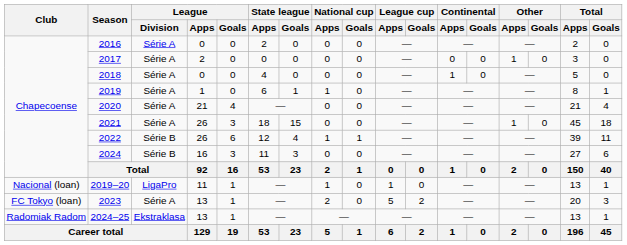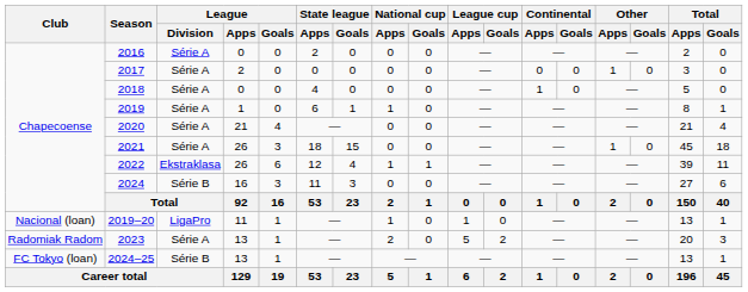 <table class="wikitable" style="text-align: center;">
 <tr>
 <th rowspan="2">Club</th>
 <th rowspan="2">Season</th>
 <th colspan="3">League</th>
 <th colspan="2">State league</th>
 <th colspan="2">National cup</th>
 <th colspan="2">League cup</th>
 <th colspan="2">Continental</th>
 <th colspan="2">Other</th>
 <th colspan="2">Total</th>
 </tr>
 <tr>
 <th>Division</th>
 <th>Apps</th>
 <th>Goals</th>
 <th>Apps</th>
 <th>Goals</th>
 <th>Apps</th>
 <th>Goals</th>
 <th>Apps</th>
 <th>Goals</th>
 <th>Apps</th>
 <th>Goals</th>
 <th>Apps</th>
 <th>Goals</th>
 <th>Apps</th>
 <th>Goals</th>
 </tr>
 <tr>
 <td rowspan=9 valign="center"><a href='#'>Chapecoense</a></td>
 <td><a href='#'>2016</a></td>
 <td><a href='#'>Série A</a></td>
 <td>0</td>
 <td>0</td>
 <td>2</td>
 <td>0</td>
 <td>0</td>
 <td>0</td>
 <td colspan="2">—</td>
 <td colspan="2">—</td>
 <td colspan="2">—</td>
 <td>2</td>
 <td>0</td>
 </tr>
 <tr>
 <td><a href='#'>2017</a></td>
 <td>Série A</td>
 <td>2</td>
 <td>0</td>
 <td>0</td>
 <td>0</td>
 <td>0</td>
 <td>0</td>
 <td colspan="2">—</td>
 <td>0</td>
 <td>0</td>
 <td>1</td>
 <td>0</td>
 <td>3</td>
 <td>0</td>
 </tr>
 <tr>
 <td><a href='#'>2018</a></td>
 <td>Série A</td>
 <td>0</td>
 <td>0</td>
 <td>4</td>
 <td>0</td>
 <td>0</td>
 <td>0</td>
 <td colspan="2">—</td>
 <td>1</td>
 <td>0</td>
 <td colspan="2">—</td>
 <td>5</td>
 <td>0</td>
 </tr>
 <tr>
 <td><a href='#'>2019</a></td>
 <td>Série A</td>
 <td>1</td>
 <td>0</td>
 <td>6</td>
 <td>1</td>
 <td>1</td>
 <td>0</td>
 <td colspan="2">—</td>
 <td colspan="2">—</td>
 <td colspan="2">—</td>
 <td>8</td>
 <td>1</td>
 </tr>
 <tr>
 <td><a href='#'>2020</a></td>
 <td>Série A</td>
 <td>21</td>
 <td>4</td>
 <td colspan="2">—</td>
 <td>0</td>
 <td>0</td>
 <td colspan="2">—</td>
 <td colspan="2">—</td>
 <td colspan="2">—</td>
 <td>21</td>
 <td>4</td>
 </tr>
 <tr>
 <td><a href='#'>2021</a></td>
 <td>Série A</td>
 <td>26</td>
 <td>3</td>
 <td>18</td>
 <td>15</td>
 <td>0</td>
 <td>0</td>
 <td colspan="2">—</td>
 <td colspan="2">—</td>
 <td>1</td>
 <td>0</td>
 <td>45</td>
 <td>18</td>
 </tr>
 <tr>
 <td><a href='#'>2022</a></td>
-<td>Série B</td>
+<td><a href='#'>Ekstraklasa</a></td>
 <td>26</td>
 <td>6</td>
 <td>12</td>
 <td>4</td>
 <td>1</td>
 <td>1</td>
 <td colspan="2">—</td>
 <td colspan="2">—</td>
 <td colspan="2">—</td>
 <td>39</td>
 <td>11</td>
 </tr>
 <tr>
 <td><a href='#'>2024</a></td>
 <td>Série B</td>
 <td>16</td>
 <td>3</td>
 <td>11</td>
 <td>3</td>
 <td>0</td>
 <td>0</td>
 <td colspan="2">—</td>
 <td colspan="2">—</td>
 <td colspan="2">—</td>
 <td>27</td>
 <td>6</td>
 </tr>
 <tr>
 <th colspan="2">Total</th>
 <th>92</th>
 <th>16</th>
 <th>53</th>
 <th>23</th>
 <th>2</th>
 <th>1</th>
 <th>0</th>
 <th>0</th>
 <th>1</th>
 <th>0</th>
 <th>2</th>
 <th>0</th>
 <th>150</th>
 <th>40</th>
 </tr>
 <tr>
 <td valign="center"><a href='#'>Nacional</a> (loan)</td>
 <td><a href='#'>2019–20</a></td>
 <td><a href='#'>LigaPro</a></td>
 <td>11</td>
 <td>1</td>
 <td colspan="2">—</td>
 <td>1</td>
 <td>0</td>
 <td>1</td>
 <td>0</td>
 <td colspan="2">—</td>
 <td colspan="2">—</td>
 <td>13</td>
 <td>1</td>
 </tr>
 <tr>
-<td valign="center"><a href='#'>FC Tokyo</a> (loan)</td>
+<td valign="center"><a href='#'>Radomiak Radom</a></td>
 <td><a href='#'>2023</a></td>
 <td>Série A</td>
 <td>13</td>
 <td>1</td>
 <td colspan="2">—</td>
 <td>2</td>
 <td>0</td>
 <td>5</td>
 <td>2</td>
 <td colspan="2">—</td>
 <td colspan="2">—</td>
 <td>20</td>
 <td>3</td>
 </tr>
 <tr>
-<td valign="center"><a href='#'>Radomiak Radom</a></td>
+<td valign="center"><a href='#'>FC Tokyo</a> (loan)</td>
 <td><a href='#'>2024–25</a></td>
-<td><a href='#'>Ekstraklasa</a></td>
+<td>Série B</td>
 <td>13</td>
 <td>1</td>
 <td colspan="2">—</td>
 <td colspan="2">—</td>
 <td colspan="2">—</td>
 <td colspan="2">—</td>
 <td colspan="2">—</td>
 <td>13</td>
 <td>1</td>
 </tr>
 <tr>
 <th colspan="3"><strong>Career total</strong></th>
 <th>129</th>
 <th>19</th>
 <th>53</th>
 <th>23</th>
 <th>5</th>
 <th>1</th>
 <th>6</th>
 <th>2</th>
 <th>1</th>
 <th>0</th>
 <th>2</th>
 <th>0</th>
 <th>196</th>
 <th>45</th>
 </tr>
 </table>
